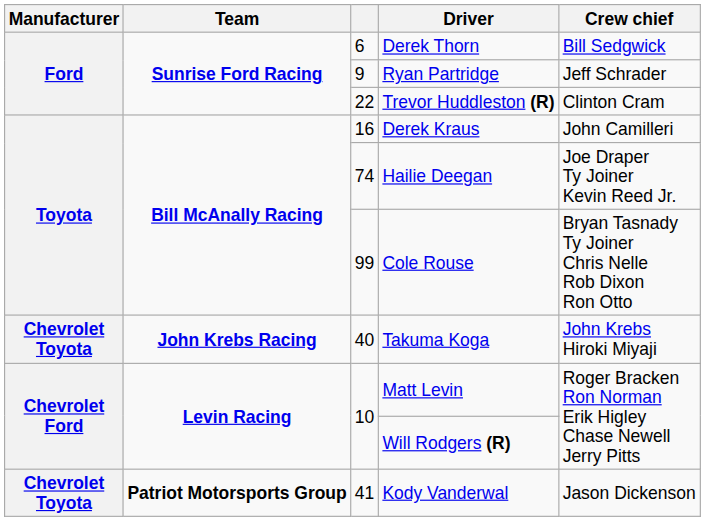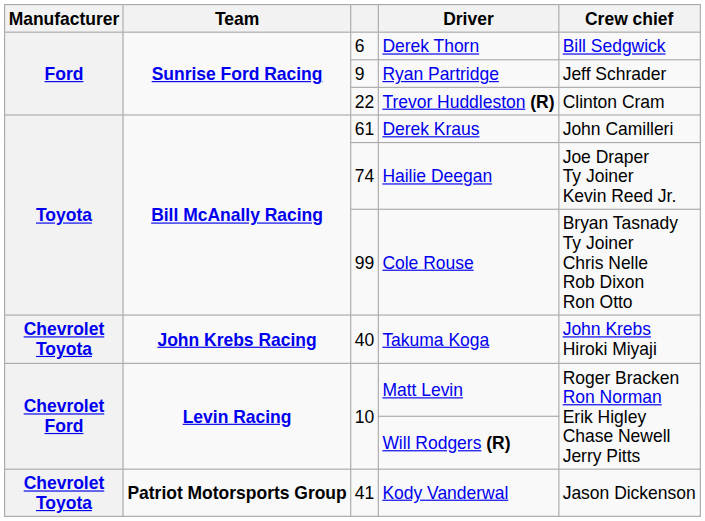 <table class="wikitable" style="font-size: 95%;">
 <tr>
 <th>Manufacturer</th>
 <th>Team</th>
 <th></th>
 <th>Driver</th>
 <th>Crew chief</th>
 </tr>
 <tr>
 <th rowspan="3"><a href='#'>Ford</a></th>
 <td rowspan="3" style="text-align:center;"><strong><a href='#'>Sunrise Ford Racing</a></strong></td>
 <td>6</td>
 <td><a href='#'>Derek Thorn</a></td>
 <td><a href='#'>Bill Sedgwick</a></td>
 </tr>
 <tr>
 <td>9</td>
 <td><a href='#'>Ryan Partridge</a></td>
 <td>Jeff Schrader</td>
 </tr>
 <tr>
 <td>22</td>
 <td><a href='#'>Trevor Huddleston</a> <strong>(R)</strong></td>
 <td>Clinton Cram</td>
 </tr>
 <tr>
 <th rowspan="3"><a href='#'>Toyota</a></th>
 <td rowspan="3" style="text-align:center;"><strong><a href='#'>Bill McAnally Racing</a></strong></td>
-<td>16</td>
+<td>61</td>
 <td><a href='#'>Derek Kraus</a></td>
 <td>John Camilleri</td>
 </tr>
 <tr>
 <td>74</td>
 <td><a href='#'>Hailie Deegan</a></td>
 <td>Joe Draper <small></small><br>Ty Joiner <small></small><br>Kevin Reed Jr. <small></small></td>
 </tr>
 <tr>
 <td>99</td>
 <td><a href='#'>Cole Rouse</a></td>
 <td>Bryan Tasnady <small></small><br>Ty Joiner <small></small><br>Chris Nelle <small></small><br>Rob Dixon <small></small><br>Ron Otto <small></small></td>
 </tr>
 <tr>
 <th><a href='#'>Chevrolet</a> <small></small><br><a href='#'>Toyota</a> <small></small></th>
 <td style="text-align:center;"><strong><a href='#'>John Krebs Racing</a></strong></td>
 <td>40</td>
 <td><a href='#'>Takuma Koga</a></td>
 <td><a href='#'>John Krebs</a> <small></small><br>Hiroki Miyaji <small></small></td>
 </tr>
 <tr>
 <th rowspan="2"><a href='#'>Chevrolet</a> <small></small><br><a href='#'>Ford</a> <small></small></th>
 <td rowspan="2" style="text-align:center;"><strong><a href='#'>Levin Racing</a></strong></td>
 <td rowspan="2">10</td>
 <td><a href='#'>Matt Levin</a> <small></small></td>
 <td rowspan=2>Roger Bracken <small></small><br><a href='#'>Ron Norman</a> <small></small><br>Erik Higley <small></small><br>Chase Newell <small></small><br>Jerry Pitts <small></small></td>
 </tr>
 <tr>
 <td><a href='#'>Will Rodgers</a> <strong>(R)</strong> <small></small></td>
 </tr>
 <tr>
 <th><a href='#'>Chevrolet</a> <small></small><br><a href='#'>Toyota</a> <small></small></th>
 <td style="text-align:center;"><strong>Patriot Motorsports Group</strong></td>
 <td>41</td>
 <td><a href='#'>Kody Vanderwal</a></td>
 <td>Jason Dickenson</td>
 </tr>
 </table>
